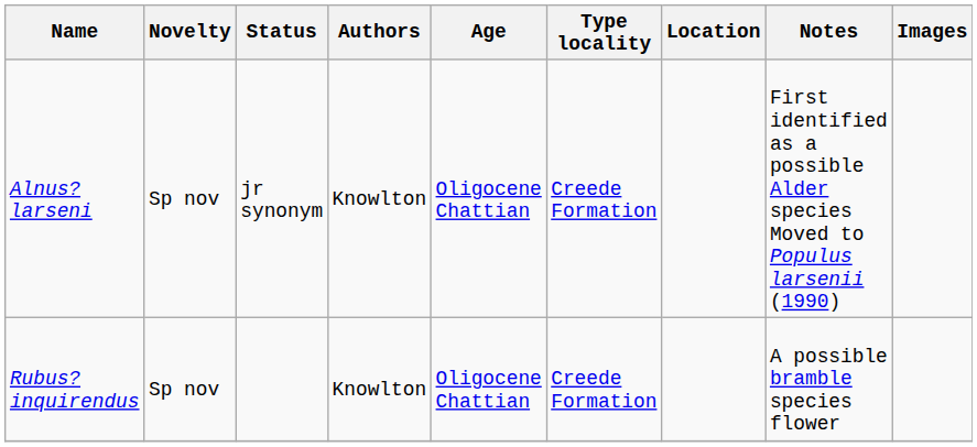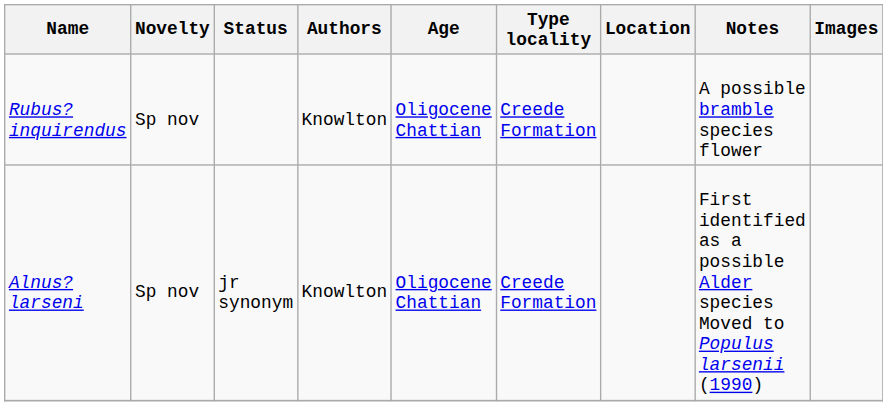 <table class="wikitable sortable" align="center" width="100%">
 <tr>
 <th>Name</th>
 <th>Novelty</th>
 <th>Status</th>
 <th>Authors</th>
 <th>Age</th>
 <th>Type locality</th>
 <th>Location</th>
 <th>Notes</th>
 <th>Images</th>
 </tr>
 <tr>
+<td><br><em><a href='#'>Rubus? inquirendus</a></em></td>
+<td><br>Sp nov</td>
+<td></td>
+<td><br>Knowlton</td>
+<td><br><a href='#'>Oligocene</a><br><a href='#'>Chattian</a></td>
+<td><br><a href='#'>Creede Formation</a></td>
+<td><br><br></td>
+<td><br>A possible <a href='#'>bramble</a> species flower</td>
+<td></td>
+</tr>
+<tr>
 <td><br><em><a href='#'>Alnus? larseni</a></em></td>
 <td><br>Sp nov</td>
 <td><br>jr synonym</td>
 <td><br>Knowlton</td>
 <td><br><a href='#'>Oligocene</a><br><a href='#'>Chattian</a></td>
 <td><br><a href='#'>Creede Formation</a></td>
 <td><br><br></td>
 <td><br>First identified as a possible <a href='#'>Alder</a> species<br> Moved to <em><a href='#'>Populus larsenii</a></em> (<a href='#'>1990</a>)</td>
 <td></td>
 </tr>
 <tr>
-<td><br><em><a href='#'>Rubus? inquirendus</a></em></td>
-<td><br>Sp nov</td>
-<td></td>
-<td><br>Knowlton</td>
-<td><br><a href='#'>Oligocene</a><br><a href='#'>Chattian</a></td>
-<td><br><a href='#'>Creede Formation</a></td>
-<td><br><br></td>
-<td><br>A possible <a href='#'>bramble</a> species flower</td>
-<td></td>
-</tr>
-<tr>
 </tr>
 </table>
